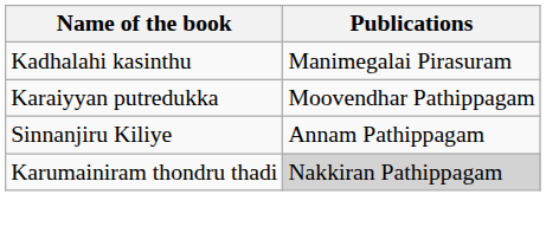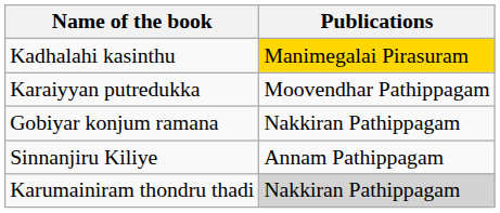 <table class="wikitable sortable">
 <tr>
 <th>Name of the book</th>
 <th>Publications</th>
 </tr>
 <tr>
 <td>Kadhalahi kasinthu</td>
-<td>Manimegalai Pirasuram</td>
+<td style="background: gold;">Manimegalai Pirasuram</td>
 </tr>
 <tr>
 <td>Karaiyyan putredukka</td>
 <td>Moovendhar Pathippagam</td>
+</tr>
+<tr>
+<td>Gobiyar konjum ramana</td>
+<td>Nakkiran Pathippagam</td>
 </tr>
 <tr>
 <td>Sinnanjiru Kiliye</td>
 <td>Annam Pathippagam</td>
 </tr>
 <tr>
 <td>Karumainiram thondru thadi</td>
 <td style="background: lightgrey;">Nakkiran Pathippagam</td>
 </tr>
 </table>
